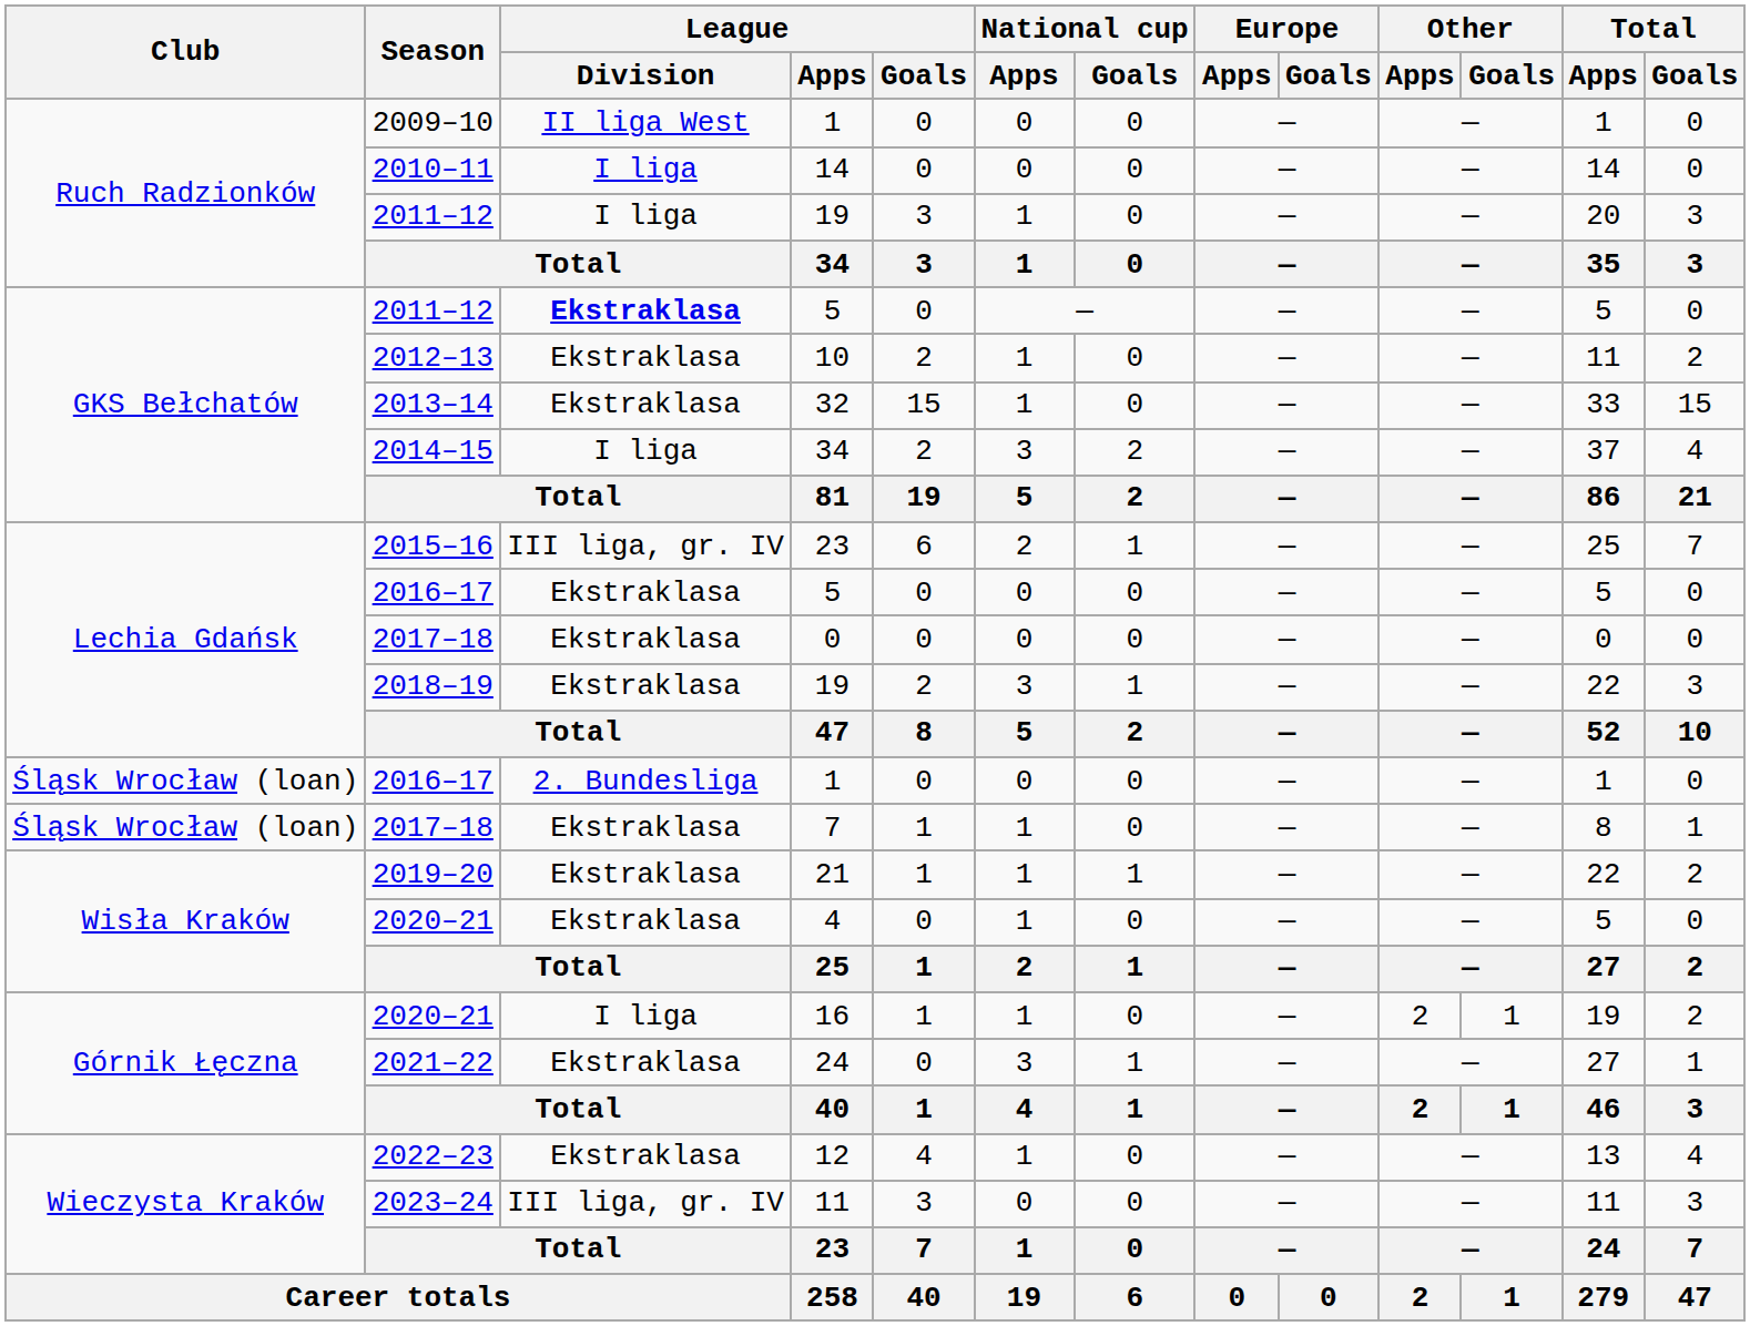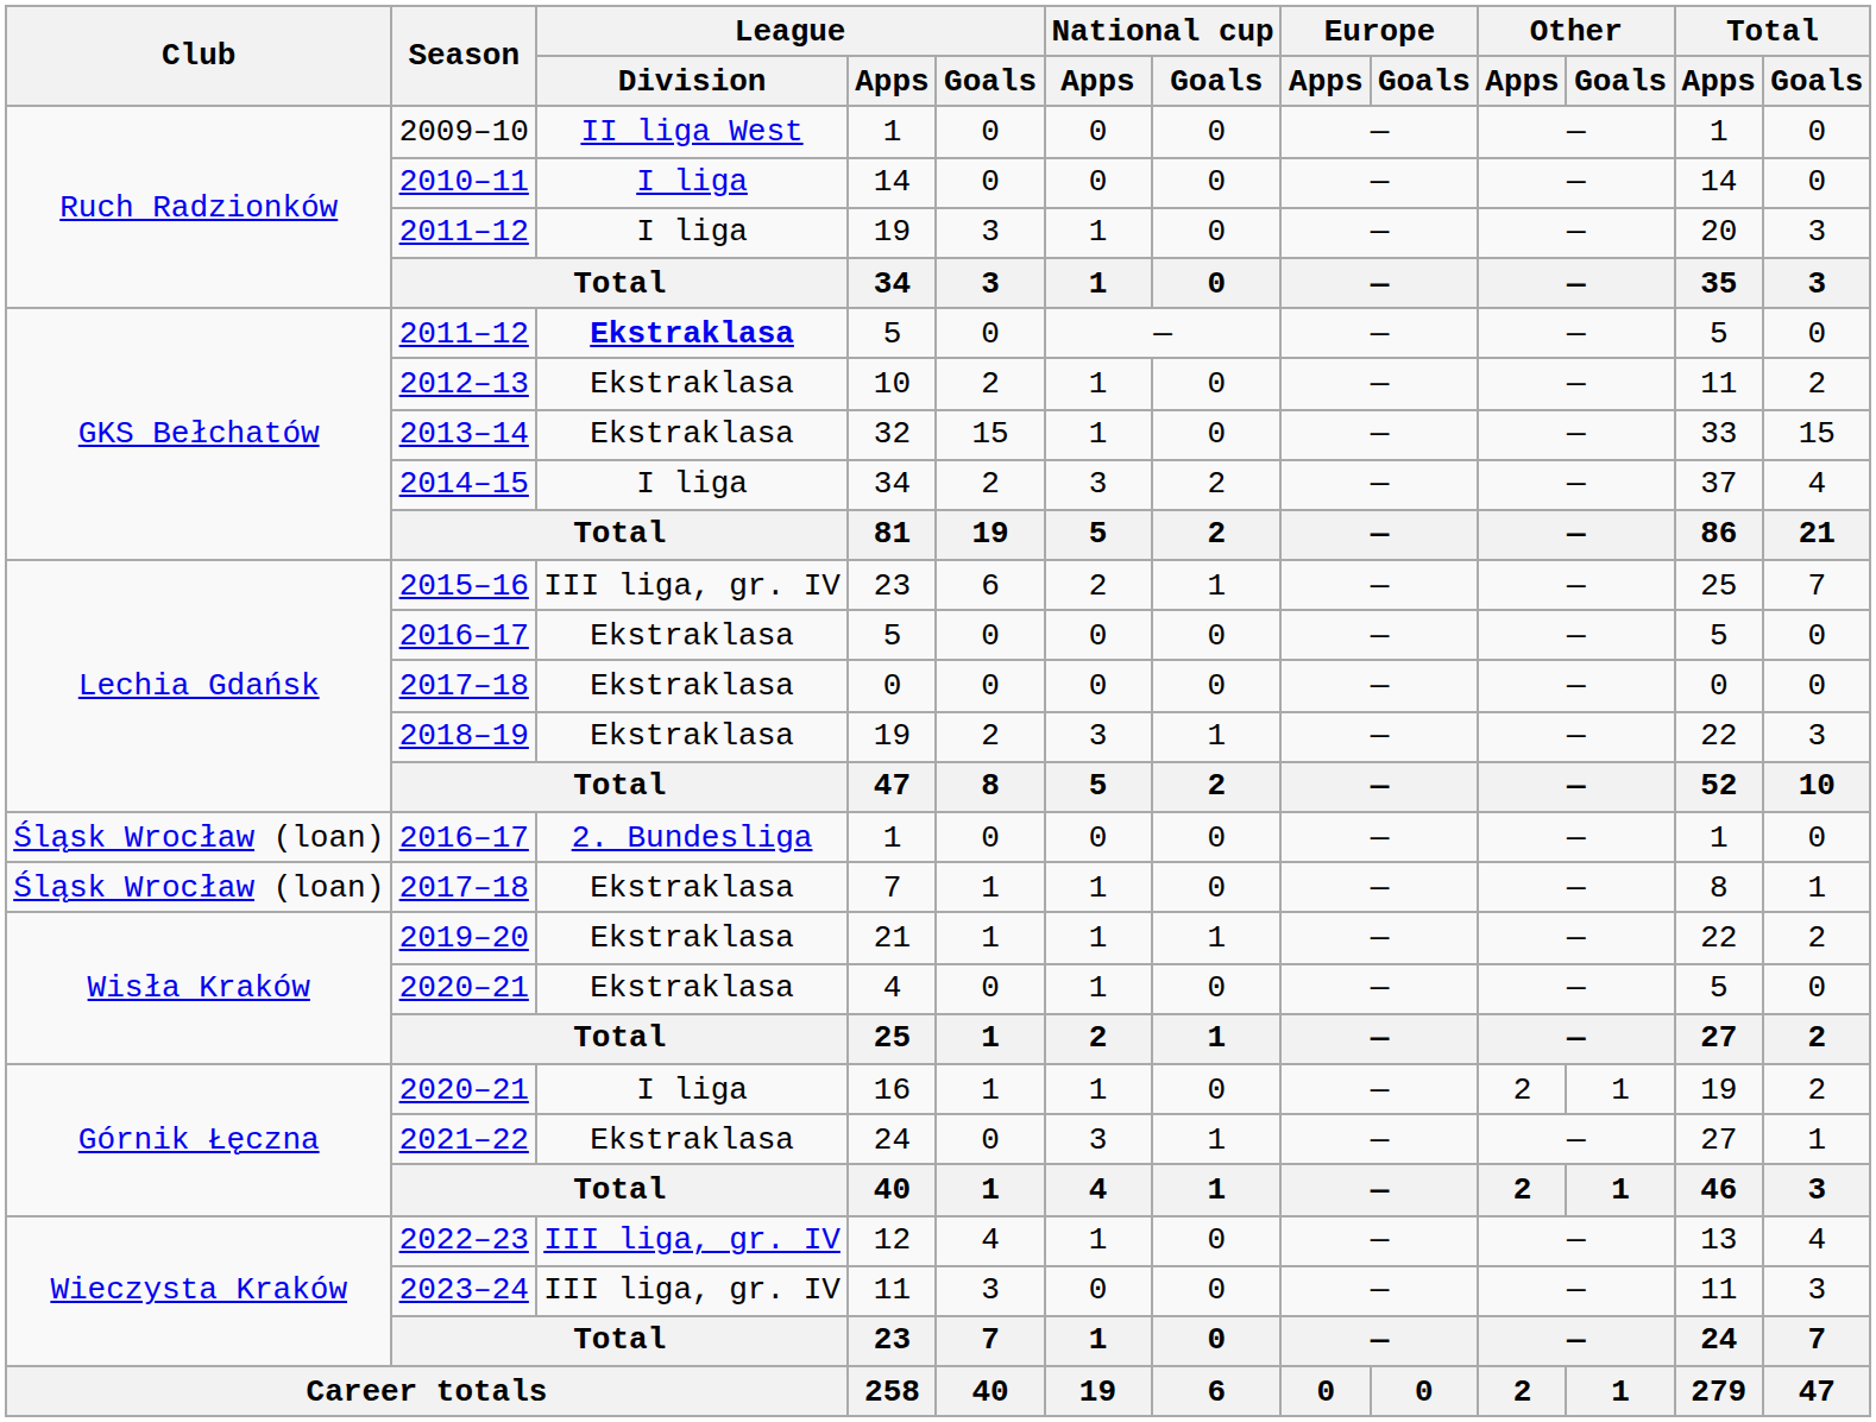 <table class="wikitable" style="text-align: center;">
 <tr>
 <th rowspan=2>Club</th>
 <th rowspan=2>Season</th>
 <th colspan=3>League</th>
 <th colspan=2>National cup</th>
 <th colspan=2>Europe</th>
 <th colspan=2>Other</th>
 <th colspan=2>Total</th>
 </tr>
 <tr>
 <th>Division</th>
 <th>Apps</th>
 <th>Goals</th>
 <th>Apps</th>
 <th>Goals</th>
 <th>Apps</th>
 <th>Goals</th>
 <th>Apps</th>
 <th>Goals</th>
 <th>Apps</th>
 <th>Goals</th>
 </tr>
 <tr>
 <td rowspan=4><a href='#'>Ruch Radzionków</a></td>
 <td>2009–10</td>
 <td><a href='#'>II liga West</a></td>
 <td>1</td>
 <td>0</td>
 <td>0</td>
 <td>0</td>
 <td colspan=2>—</td>
 <td colspan=2>—</td>
 <td>1</td>
 <td>0</td>
 </tr>
 <tr>
 <td><a href='#'>2010–11</a></td>
 <td><a href='#'>I liga</a></td>
 <td>14</td>
 <td>0</td>
 <td>0</td>
 <td>0</td>
 <td colspan=2>—</td>
 <td colspan=2>—</td>
 <td>14</td>
 <td>0</td>
 </tr>
 <tr>
 <td><a href='#'>2011–12</a></td>
 <td>I liga</td>
 <td>19</td>
 <td>3</td>
 <td>1</td>
 <td>0</td>
 <td colspan=2>—</td>
 <td colspan=2>—</td>
 <td>20</td>
 <td>3</td>
 </tr>
 <tr>
 <th colspan=2>Total</th>
 <th>34</th>
 <th>3</th>
 <th>1</th>
 <th>0</th>
 <th colspan=2>—</th>
 <th colspan=2>—</th>
 <th>35</th>
 <th>3</th>
 </tr>
 <tr>
 <td rowspan=5><a href='#'>GKS Bełchatów</a></td>
 <td><a href='#'>2011–12</a></td>
 <td><strong><a href='#'>Ekstraklasa</a></strong></td>
 <td>5</td>
 <td>0</td>
 <td colspan=2>—</td>
 <td colspan=2>—</td>
 <td colspan=2>—</td>
 <td>5</td>
 <td>0</td>
 </tr>
 <tr>
 <td><a href='#'>2012–13</a></td>
 <td>Ekstraklasa</td>
 <td>10</td>
 <td>2</td>
 <td>1</td>
 <td>0</td>
 <td colspan=2>—</td>
 <td colspan=2>—</td>
 <td>11</td>
 <td>2</td>
 </tr>
 <tr>
 <td><a href='#'>2013–14</a></td>
 <td>Ekstraklasa</td>
 <td>32</td>
 <td>15</td>
 <td>1</td>
 <td>0</td>
 <td colspan=2>—</td>
 <td colspan=2>—</td>
 <td>33</td>
 <td>15</td>
 </tr>
 <tr>
 <td><a href='#'>2014–15</a></td>
 <td>I liga</td>
 <td>34</td>
 <td>2</td>
 <td>3</td>
 <td>2</td>
 <td colspan=2>—</td>
 <td colspan=2>—</td>
 <td>37</td>
 <td>4</td>
 </tr>
 <tr>
 <th colspan=2>Total</th>
 <th>81</th>
 <th>19</th>
 <th>5</th>
 <th>2</th>
 <th colspan=2>—</th>
 <th colspan=2>—</th>
 <th>86</th>
 <th>21</th>
 </tr>
 <tr>
 <td rowspan=5><a href='#'>Lechia Gdańsk</a></td>
 <td><a href='#'>2015–16</a></td>
 <td>III liga, gr. IV</td>
 <td>23</td>
 <td>6</td>
 <td>2</td>
 <td>1</td>
 <td colspan=2>—</td>
 <td colspan=2>—</td>
 <td>25</td>
 <td>7</td>
 </tr>
 <tr>
 <td><a href='#'>2016–17</a></td>
 <td>Ekstraklasa</td>
 <td>5</td>
 <td>0</td>
 <td>0</td>
 <td>0</td>
 <td colspan=2>—</td>
 <td colspan=2>—</td>
 <td>5</td>
 <td>0</td>
 </tr>
 <tr>
 <td><a href='#'>2017–18</a></td>
 <td>Ekstraklasa</td>
 <td>0</td>
 <td>0</td>
 <td>0</td>
 <td>0</td>
 <td colspan=2>—</td>
 <td colspan=2>—</td>
 <td>0</td>
 <td>0</td>
 </tr>
 <tr>
 <td><a href='#'>2018–19</a></td>
 <td>Ekstraklasa</td>
 <td>19</td>
 <td>2</td>
 <td>3</td>
 <td>1</td>
 <td colspan=2>—</td>
 <td colspan=2>—</td>
 <td>22</td>
 <td>3</td>
 </tr>
 <tr>
 <th colspan=2>Total</th>
 <th>47</th>
 <th>8</th>
 <th>5</th>
 <th>2</th>
 <th colspan=2>—</th>
 <th colspan=2>—</th>
 <th>52</th>
 <th>10</th>
 </tr>
 <tr>
 <td><a href='#'>Śląsk Wrocław</a> (loan)</td>
 <td><a href='#'>2016–17</a></td>
 <td><a href='#'>2. Bundesliga</a></td>
 <td>1</td>
 <td>0</td>
 <td>0</td>
 <td>0</td>
 <td colspan=2>—</td>
 <td colspan=2>—</td>
 <td>1</td>
 <td>0</td>
 </tr>
 <tr>
 <td><a href='#'>Śląsk Wrocław</a> (loan)</td>
 <td><a href='#'>2017–18</a></td>
 <td>Ekstraklasa</td>
 <td>7</td>
 <td>1</td>
 <td>1</td>
 <td>0</td>
 <td colspan=2>—</td>
 <td colspan=2>—</td>
 <td>8</td>
 <td>1</td>
 </tr>
 <tr>
 <td rowspan=3><a href='#'>Wisła Kraków</a></td>
 <td><a href='#'>2019–20</a></td>
 <td>Ekstraklasa</td>
 <td>21</td>
 <td>1</td>
 <td>1</td>
 <td>1</td>
 <td colspan=2>—</td>
 <td colspan=2>—</td>
 <td>22</td>
 <td>2</td>
 </tr>
 <tr>
 <td><a href='#'>2020–21</a></td>
 <td>Ekstraklasa</td>
 <td>4</td>
 <td>0</td>
 <td>1</td>
 <td>0</td>
 <td colspan=2>—</td>
 <td colspan=2>—</td>
 <td>5</td>
 <td>0</td>
 </tr>
 <tr>
 <th colspan=2>Total</th>
 <th>25</th>
 <th>1</th>
 <th>2</th>
 <th>1</th>
 <th colspan=2>—</th>
 <th colspan=2>—</th>
 <th>27</th>
 <th>2</th>
 </tr>
 <tr>
 <td rowspan=3><a href='#'>Górnik Łęczna</a></td>
 <td><a href='#'>2020–21</a></td>
 <td>I liga</td>
 <td>16</td>
 <td>1</td>
 <td>1</td>
 <td>0</td>
 <td colspan=2>—</td>
 <td>2</td>
 <td>1</td>
 <td>19</td>
 <td>2</td>
 </tr>
 <tr>
 <td><a href='#'>2021–22</a></td>
 <td>Ekstraklasa</td>
 <td>24</td>
 <td>0</td>
 <td>3</td>
 <td>1</td>
 <td colspan=2>—</td>
 <td colspan=2>—</td>
 <td>27</td>
 <td>1</td>
 </tr>
 <tr>
 <th colspan=2>Total</th>
 <th>40</th>
 <th>1</th>
 <th>4</th>
 <th>1</th>
 <th colspan=2>—</th>
 <th>2</th>
 <th>1</th>
 <th>46</th>
 <th>3</th>
 </tr>
 <tr>
 <td rowspan=3><a href='#'>Wieczysta Kraków</a></td>
 <td><a href='#'>2022–23</a></td>
-<td>Ekstraklasa</td>
+<td><a href='#'>III liga, gr. IV</a></td>
 <td>12</td>
 <td>4</td>
 <td>1</td>
 <td>0</td>
 <td colspan=2>—</td>
 <td colspan=2>—</td>
 <td>13</td>
 <td>4</td>
 </tr>
 <tr>
 <td><a href='#'>2023–24</a></td>
 <td>III liga, gr. IV</td>
 <td>11</td>
 <td>3</td>
 <td>0</td>
 <td>0</td>
 <td colspan=2>—</td>
 <td colspan=2>—</td>
 <td>11</td>
 <td>3</td>
 </tr>
 <tr>
 <th colspan=2>Total</th>
 <th>23</th>
 <th>7</th>
 <th>1</th>
 <th>0</th>
 <th colspan=2>—</th>
 <th colspan=2>—</th>
 <th>24</th>
 <th>7</th>
 </tr>
 <tr>
 <th colspan=3>Career totals</th>
 <th>258</th>
 <th>40</th>
 <th>19</th>
 <th>6</th>
 <th>0</th>
 <th>0</th>
 <th>2</th>
 <th>1</th>
 <th>279</th>
 <th>47</th>
 </tr>
 </table>
